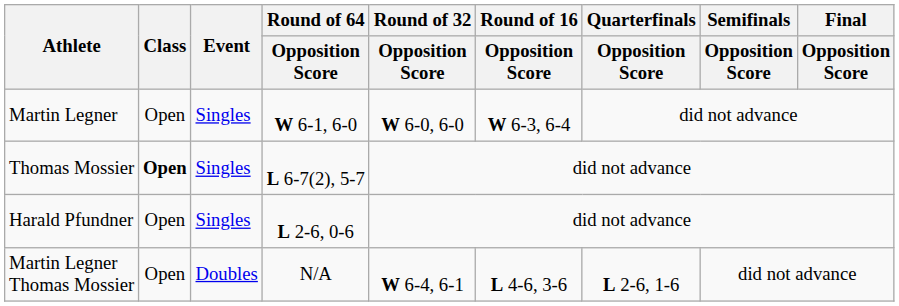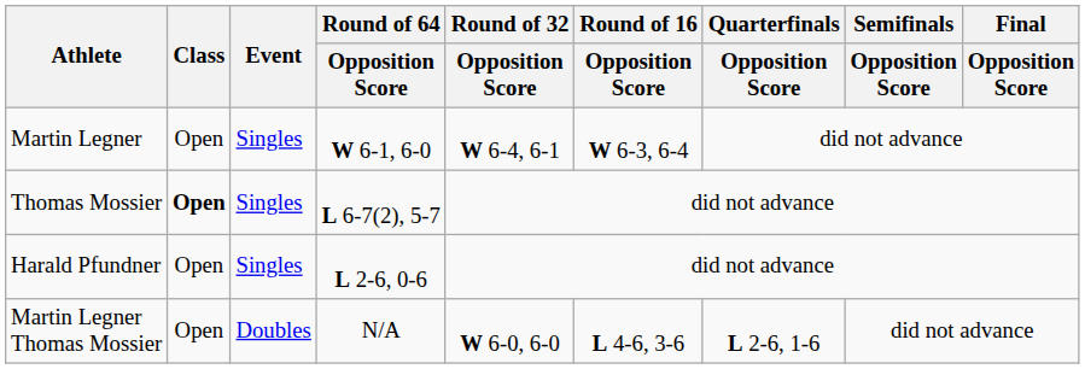 <table class=wikitable style="font-size:90%">
 <tr>
 <th rowspan="2">Athlete</th>
 <th rowspan="2">Class</th>
 <th rowspan="2">Event</th>
 <th>Round of 64</th>
 <th>Round of 32</th>
 <th>Round of 16</th>
 <th>Quarterfinals</th>
 <th>Semifinals</th>
 <th>Final</th>
 </tr>
 <tr>
 <th>Opposition<br>Score</th>
 <th>Opposition<br>Score</th>
 <th>Opposition<br>Score</th>
 <th>Opposition<br>Score</th>
 <th>Opposition<br>Score</th>
 <th>Opposition<br>Score</th>
 </tr>
 <tr>
 <td>Martin Legner</td>
 <td align="center">Open</td>
 <td><a href='#'>Singles</a></td>
 <td align="center"><br><strong>W</strong> 6-1, 6-0</td>
-<td align="center"><br><strong>W</strong> 6-0, 6-0</td>
+<td align="center"><br><strong>W</strong> 6-4, 6-1</td>
 <td align="center"><br><strong>W</strong> 6-3, 6-4</td>
 <td align="center" colspan="3">did not advance</td>
 </tr>
 <tr>
 <td>Thomas Mossier</td>
 <td align="center"><strong>Open</strong></td>
 <td><a href='#'>Singles</a></td>
 <td align="center"><br><strong>L</strong> 6-7(2), 5-7</td>
 <td align="center" colspan="5">did not advance</td>
 </tr>
 <tr>
 <td>Harald Pfundner</td>
 <td align="center">Open</td>
 <td><a href='#'>Singles</a></td>
 <td align="center"><br><strong>L</strong> 2-6, 0-6</td>
 <td align="center" colspan="5">did not advance</td>
 </tr>
 <tr>
 <td>Martin Legner<br>Thomas Mossier</td>
 <td align="center">Open</td>
 <td><a href='#'>Doubles</a></td>
 <td align="center">N/A</td>
-<td align="center"><br><strong>W</strong> 6-4, 6-1</td>
+<td align="center"><br><strong>W</strong> 6-0, 6-0</td>
 <td align="center"><br><strong>L</strong> 4-6, 3-6</td>
 <td align="center"><br><strong>L</strong> 2-6, 1-6</td>
 <td align="center" colspan="2">did not advance</td>
 </tr>
 </table>
